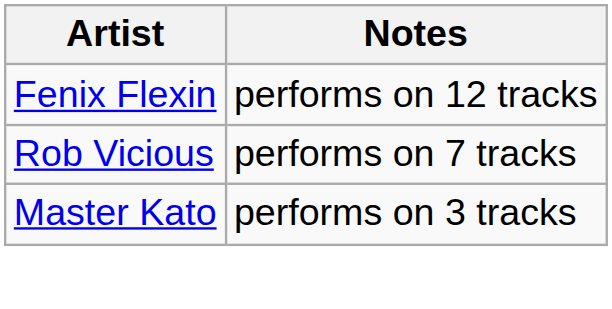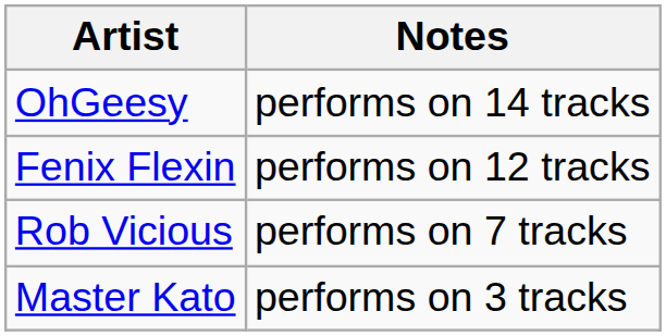 <table class="wikitable sortable">
 <tr>
 <th>Artist</th>
 <th>Notes</th>
+</tr>
+<tr>
+<td><a href='#'>OhGeesy</a></td>
+<td>performs on 14 tracks</td>
 </tr>
 <tr>
 <td><a href='#'>Fenix Flexin</a></td>
 <td>performs on 12 tracks</td>
 </tr>
 <tr>
 <td><a href='#'>Rob Vicious</a></td>
 <td>performs on 7 tracks</td>
 </tr>
 <tr>
 <td><a href='#'>Master Kato</a></td>
 <td>performs on 3 tracks</td>
 </tr>
 </table>
